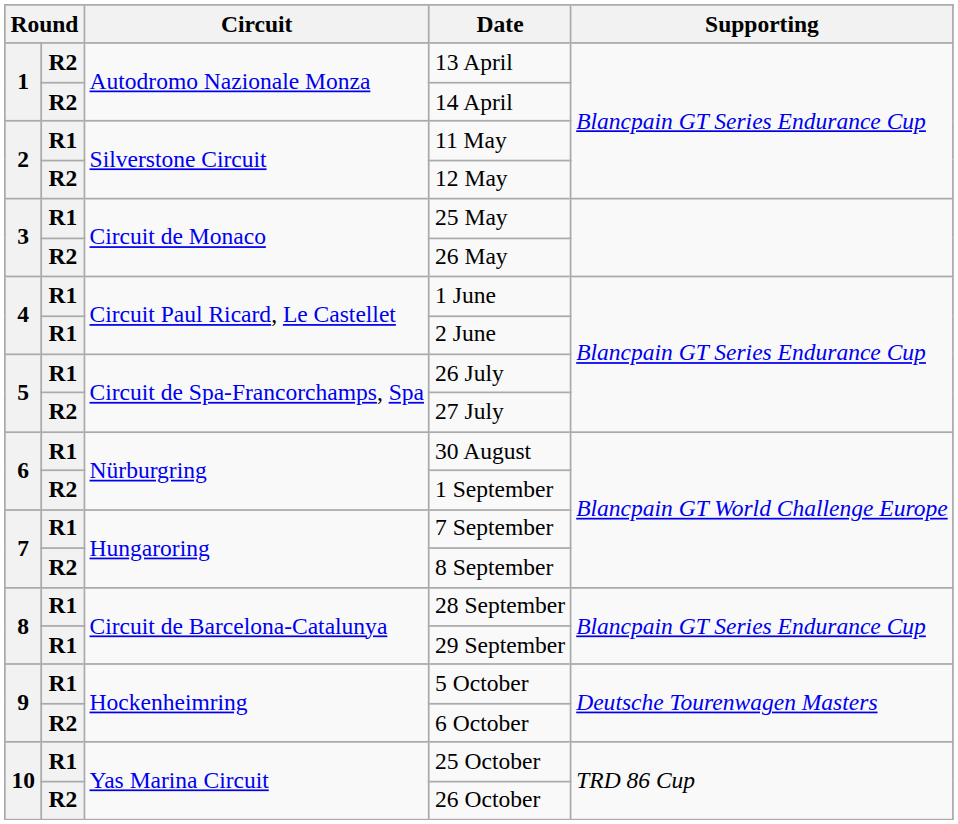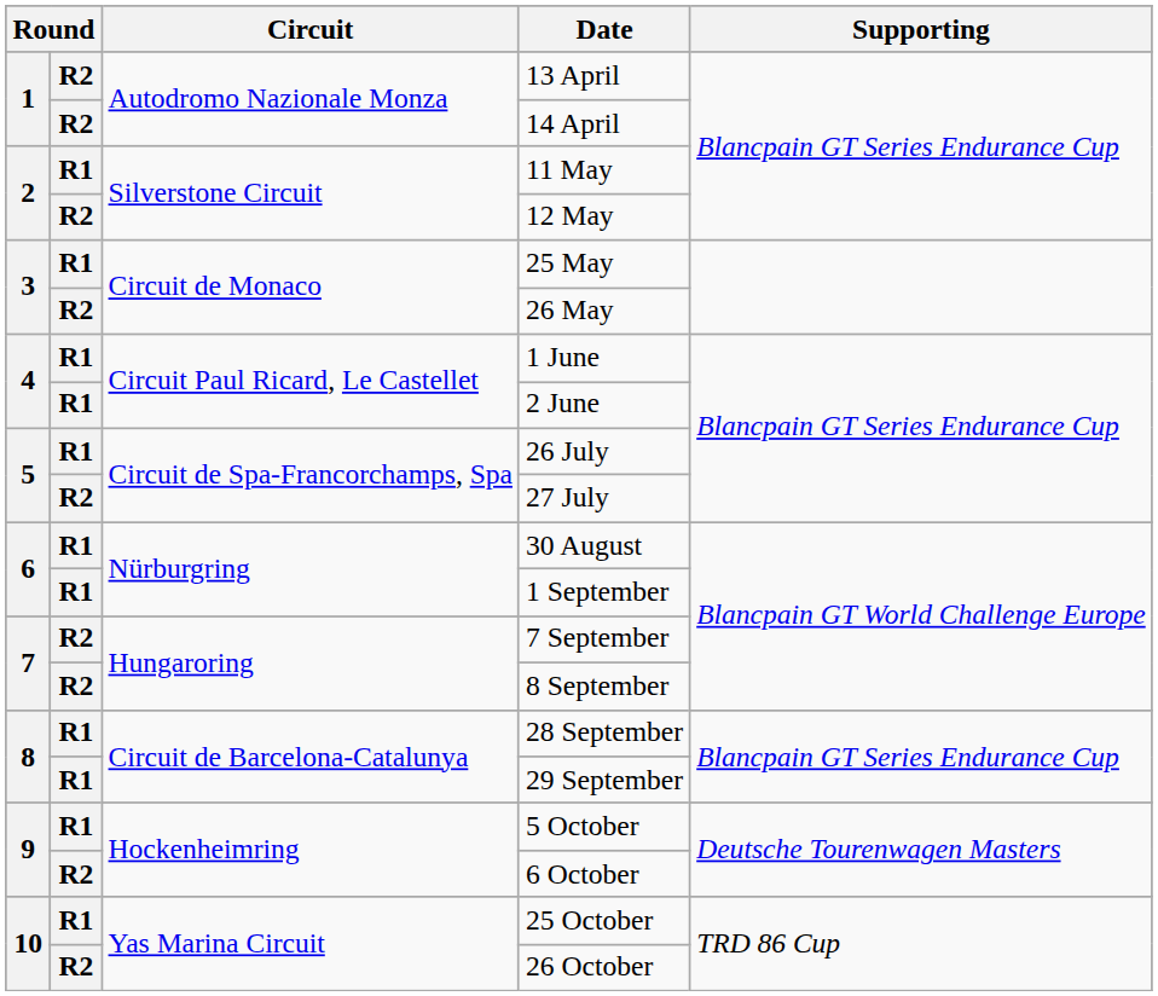 <table class="wikitable" style="font-size: 85%">
 <tr>
 <th colspan=2>Round</th>
 <th>Circuit</th>
 <th>Date</th>
 <th>Supporting</th>
 </tr>
 <tr>
 <th rowspan=2>1</th>
 <th>R2</th>
 <td rowspan=2> <a href='#'>Autodromo Nazionale Monza</a></td>
 <td>13 April</td>
 <td rowspan=4><em><a href='#'>Blancpain GT Series Endurance Cup</a></em></td>
 </tr>
 <tr>
 <th>R2</th>
 <td>14 April</td>
 </tr>
 <tr>
 <th rowspan=2>2</th>
 <th>R1</th>
 <td rowspan=2> <a href='#'>Silverstone Circuit</a></td>
 <td>11 May</td>
 </tr>
 <tr>
 <th>R2</th>
 <td>12 May</td>
 </tr>
 <tr>
 <th rowspan=2>3</th>
 <th>R1</th>
 <td rowspan=2> <a href='#'>Circuit de Monaco</a></td>
 <td>25 May</td>
 <td rowspan=2><em></em></td>
 </tr>
 <tr>
 <th>R2</th>
 <td>26 May</td>
 </tr>
 <tr>
 <th rowspan=2>4</th>
 <th>R1</th>
 <td rowspan=2> <a href='#'>Circuit Paul Ricard</a>, <a href='#'>Le Castellet</a></td>
 <td>1 June</td>
 <td rowspan=4><em><a href='#'>Blancpain GT Series Endurance Cup</a></em></td>
 </tr>
 <tr>
 <th>R1</th>
 <td>2 June</td>
 </tr>
 <tr>
 <th rowspan=2>5</th>
 <th>R1</th>
 <td rowspan=2> <a href='#'>Circuit de Spa-Francorchamps</a>, <a href='#'>Spa</a></td>
 <td>26 July</td>
 </tr>
 <tr>
 <th>R2</th>
 <td>27 July</td>
 </tr>
 <tr>
 <th rowspan=2>6</th>
 <th>R1</th>
 <td rowspan=2> <a href='#'>Nürburgring</a></td>
 <td>30 August</td>
 <td rowspan=4><em><a href='#'>Blancpain GT World Challenge Europe</a></em></td>
 </tr>
 <tr>
-<th>R2</th>
+<th>R1</th>
 <td>1 September</td>
 </tr>
 <tr>
 <th rowspan=2>7</th>
-<th>R1</th>
+<th>R2</th>
 <td rowspan=2> <a href='#'>Hungaroring</a></td>
 <td>7 September</td>
 </tr>
 <tr>
 <th>R2</th>
 <td>8 September</td>
 </tr>
 <tr>
 <th rowspan=2>8</th>
 <th>R1</th>
 <td rowspan=2> <a href='#'>Circuit de Barcelona-Catalunya</a></td>
 <td>28 September</td>
 <td rowspan=2><em><a href='#'>Blancpain GT Series Endurance Cup</a></em></td>
 </tr>
 <tr>
 <th>R1</th>
 <td>29 September</td>
 </tr>
 <tr>
 <th rowspan=2>9</th>
 <th>R1</th>
 <td rowspan=2> <a href='#'>Hockenheimring</a></td>
 <td>5 October</td>
 <td rowspan=2><em><a href='#'>Deutsche Tourenwagen Masters</a></em></td>
 </tr>
 <tr>
 <th>R2</th>
 <td>6 October</td>
 </tr>
 <tr>
 <th rowspan=2>10</th>
 <th>R1</th>
 <td rowspan=2> <a href='#'>Yas Marina Circuit</a></td>
 <td>25 October</td>
 <td rowspan=2><em>TRD 86 Cup</em></td>
 </tr>
 <tr>
 <th>R2</th>
 <td>26 October</td>
 </tr>
 </table>
